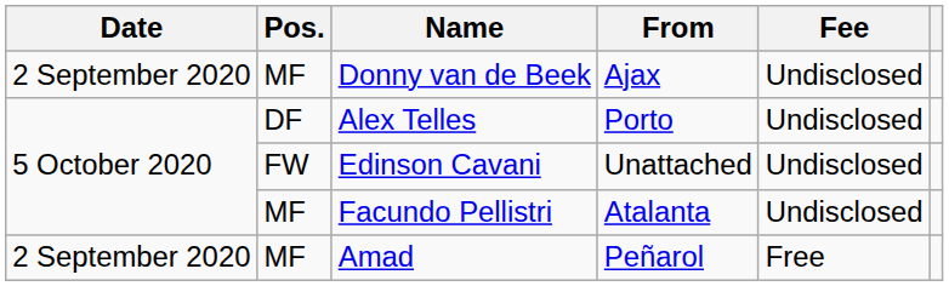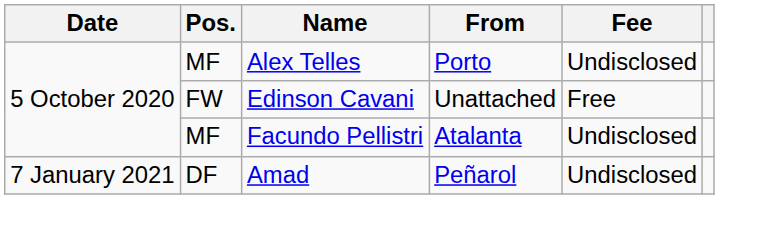 <table class="wikitable">
 <tr>
 <th>Date</th>
 <th>Pos.</th>
 <th>Name</th>
 <th>From</th>
 <th>Fee</th>
 <th></th>
 </tr>
 <tr>
-<td>2 September 2020</td>
+<td rowspan="3">5 October 2020</td>
 <td>MF</td>
-<td> <a href='#'>Donny van de Beek</a></td>
-<td> <a href='#'>Ajax</a></td>
-<td>Undisclosed</td>
-<td></td>
-</tr>
-<tr>
-<td rowspan="3">5 October 2020</td>
-<td>DF</td>
 <td> <a href='#'>Alex Telles</a></td>
 <td> <a href='#'>Porto</a></td>
 <td>Undisclosed</td>
 <td></td>
 </tr>
 <tr>
 <td>FW</td>
 <td> <a href='#'>Edinson Cavani</a></td>
 <td>Unattached</td>
-<td>Undisclosed</td>
+<td>Free</td>
 <td></td>
 </tr>
 <tr>
 <td>MF</td>
 <td> <a href='#'>Facundo Pellistri</a></td>
 <td> <a href='#'>Atalanta</a></td>
 <td>Undisclosed</td>
 <td></td>
 </tr>
 <tr>
-<td>2 September 2020</td>
-<td>MF</td>
+<td>7 January 2021</td>
+<td>DF</td>
 <td> <a href='#'>Amad</a></td>
 <td> <a href='#'>Peñarol</a></td>
-<td>Free</td>
+<td>Undisclosed</td>
 <td></td>
 </tr>
 </table>
